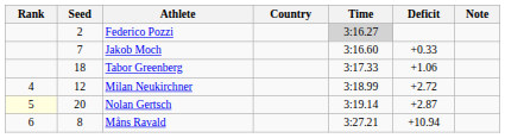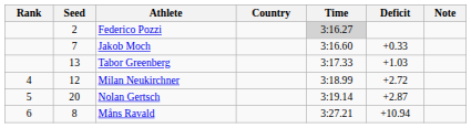 <table class="wikitable sortable" style="text-align:center" width=55%>
 <tr>
 <th>Rank</th>
 <th>Seed</th>
 <th>Athlete</th>
 <th>Country</th>
 <th>Time</th>
 <th>Deficit</th>
 <th>Note</th>
 </tr>
 <tr>
 <td></td>
 <td>2</td>
 <td align=left><a href='#'>Federico Pozzi</a></td>
 <td align=left></td>
 <td style="background: lightgrey;">3:16.27</td>
 <td></td>
 <td></td>
 </tr>
 <tr>
 <td></td>
 <td>7</td>
 <td align=left><a href='#'>Jakob Moch</a></td>
 <td align=left></td>
 <td>3:16.60</td>
 <td>+0.33</td>
 <td></td>
 </tr>
 <tr>
 <td></td>
-<td>18</td>
+<td>13</td>
 <td align=left><a href='#'>Tabor Greenberg</a></td>
 <td align=left></td>
 <td>3:17.33</td>
-<td>+1.06</td>
+<td>+1.03</td>
 <td></td>
 </tr>
 <tr>
 <td>4</td>
 <td>12</td>
 <td align=left><a href='#'>Milan Neukirchner</a></td>
 <td align=left></td>
 <td>3:18.99</td>
 <td>+2.72</td>
 <td></td>
 </tr>
 <tr>
-<td style="background: lightyellow;">5</td>
+<td>5</td>
 <td>20</td>
 <td align=left><a href='#'>Nolan Gertsch</a></td>
 <td align=left></td>
 <td>3:19.14</td>
 <td>+2.87</td>
 <td></td>
 </tr>
 <tr>
 <td>6</td>
 <td>8</td>
 <td align=left><a href='#'>Måns Ravald</a></td>
 <td align=left></td>
 <td>3:27.21</td>
 <td>+10.94</td>
 <td></td>
 </tr>
 </table>
